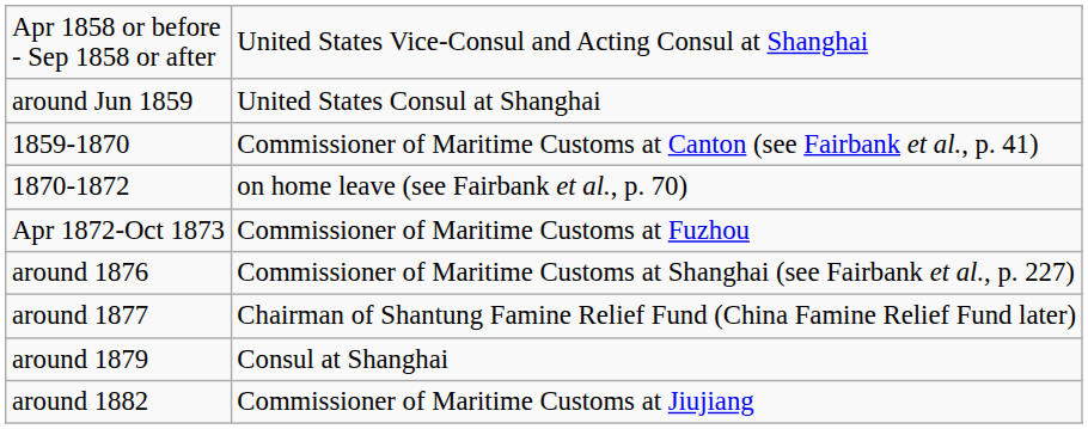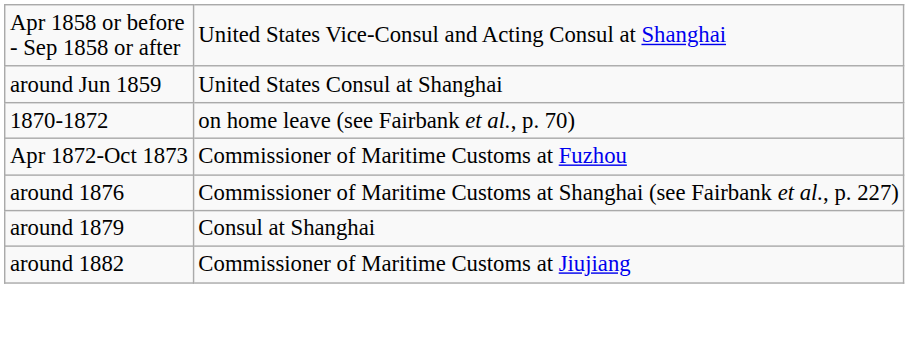 <table class="wikitable">
 <tr align="left">
 <td>Apr 1858 or before<br>- Sep 1858 or after</td>
 <td>United States Vice-Consul and Acting Consul at <a href='#'>Shanghai</a></td>
 </tr>
 <tr align="left">
 <td>around Jun 1859</td>
 <td>United States Consul at Shanghai</td>
-</tr>
-<tr align="left">
-<td>1859-1870</td>
-<td>Commissioner of Maritime Customs at <a href='#'>Canton</a> (see <a href='#'>Fairbank</a> <em>et al.</em>, p. 41)</td>
 </tr>
 <tr align="left">
 <td>1870-1872</td>
 <td>on home leave (see Fairbank <em>et al.</em>, p. 70)</td>
 </tr>
 <tr align="left">
 <td>Apr 1872-Oct 1873</td>
 <td>Commissioner of Maritime Customs at <a href='#'>Fuzhou</a></td>
 </tr>
 <tr align="left">
 <td>around 1876</td>
 <td>Commissioner of Maritime Customs at Shanghai (see Fairbank <em>et al.</em>, p. 227)</td>
 </tr>
-<tr>
-<td>around 1877</td>
-<td>Chairman of Shantung Famine Relief Fund (China Famine Relief Fund later)</td>
-</tr>
 <tr align="left">
 <td>around 1879</td>
 <td>Consul at Shanghai</td>
 </tr>
 <tr align="left">
 <td>around 1882</td>
 <td>Commissioner of Maritime Customs at <a href='#'>Jiujiang</a></td>
 </tr>
 </table>
